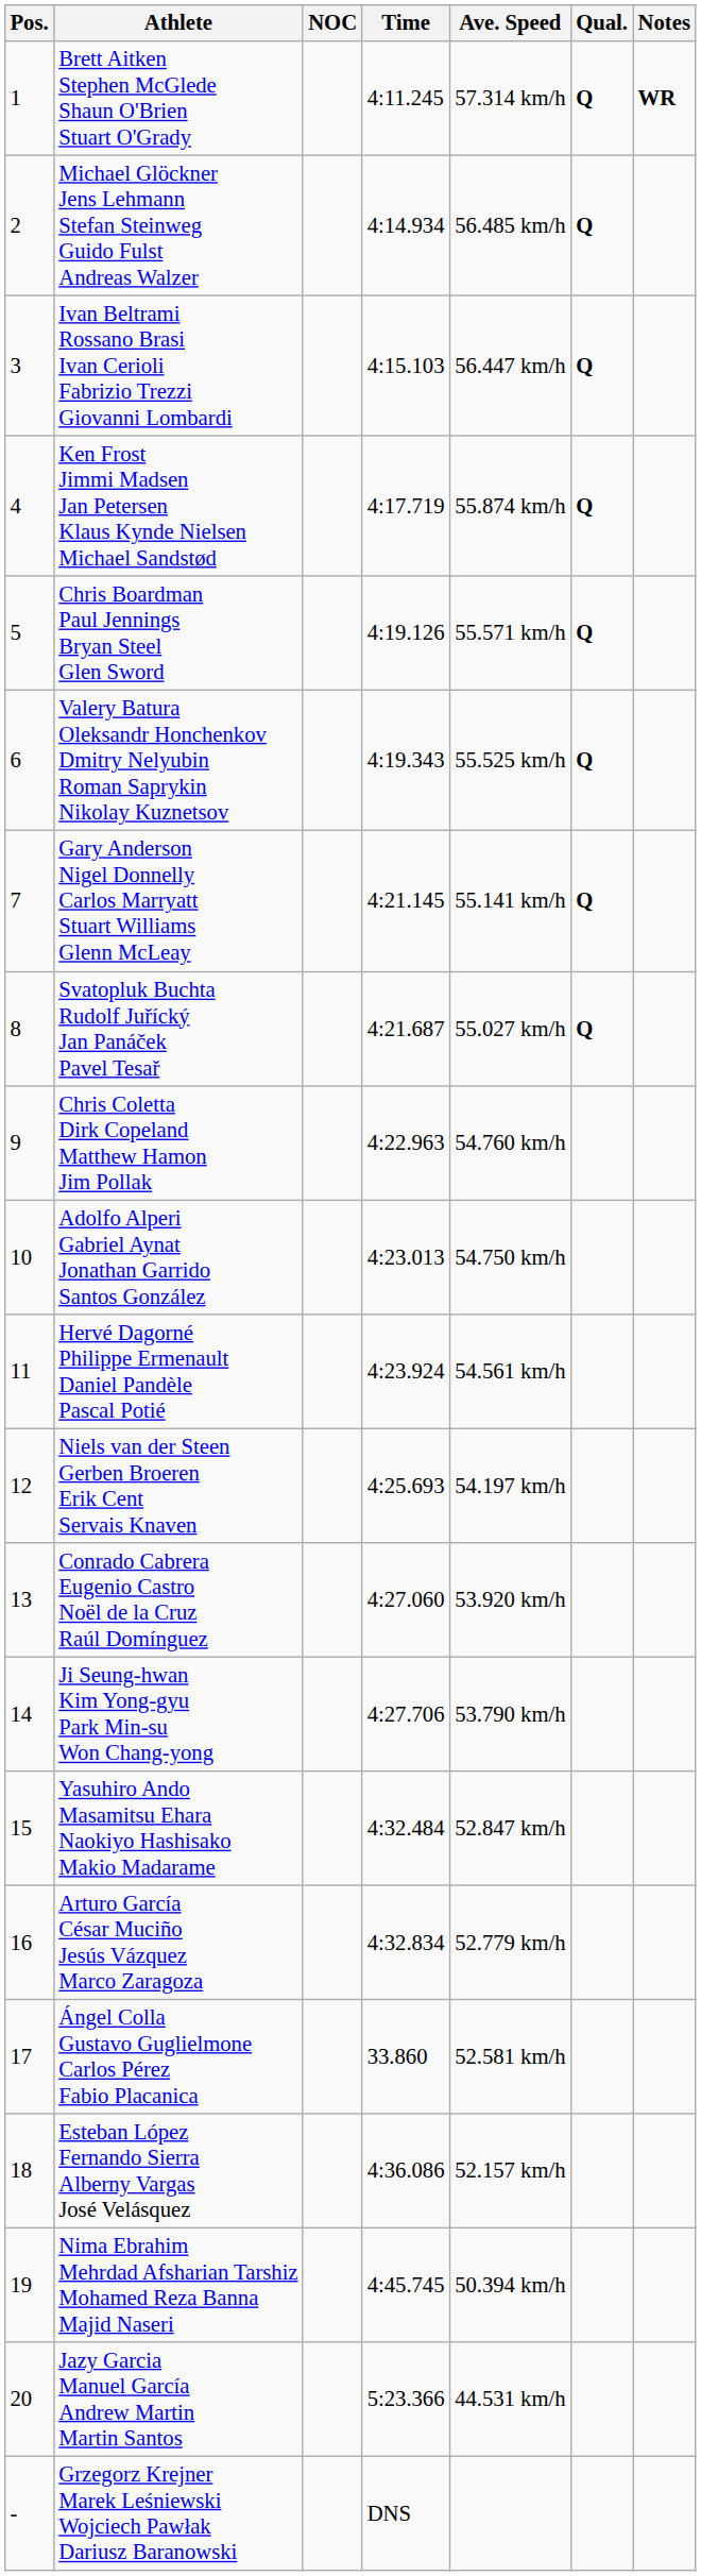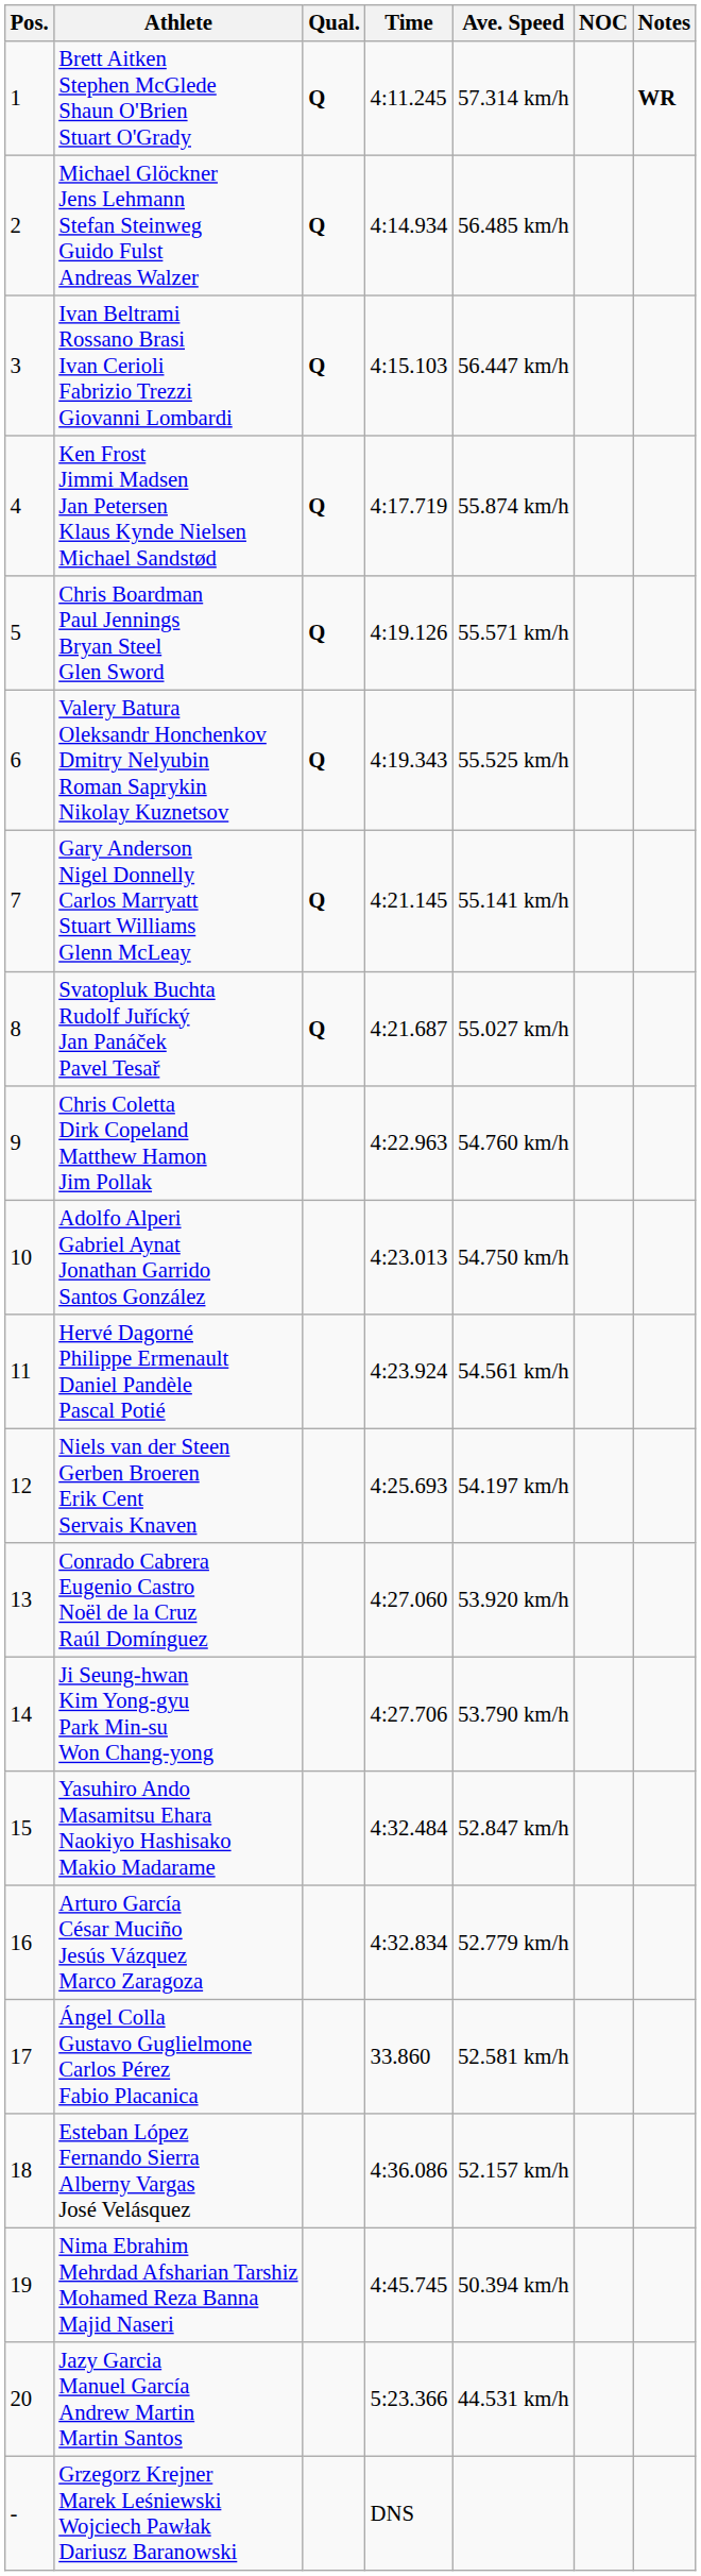 <table class="wikitable" style="font-size:95%;">
 <tr>
 <th>Pos.</th>
 <th>Athlete</th>
-<th>NOC</th>
+<th>Qual.</th>
 <th>Time</th>
 <th>Ave. Speed</th>
-<th>Qual.</th>
+<th>NOC</th>
 <th>Notes</th>
 </tr>
 <tr>
 <td>1</td>
 <td><a href='#'>Brett Aitken</a><br><a href='#'>Stephen McGlede</a><br><a href='#'>Shaun O'Brien</a><br><a href='#'>Stuart O'Grady</a><br></td>
-<td></td>
+<td><strong>Q</strong></td>
 <td>4:11.245</td>
 <td>57.314 km/h</td>
-<td><strong>Q</strong></td>
+<td></td>
 <td><strong>WR</strong></td>
 </tr>
 <tr>
 <td>2</td>
 <td><a href='#'>Michael Glöckner</a><br><a href='#'>Jens Lehmann</a><br><a href='#'>Stefan Steinweg</a><br><a href='#'>Guido Fulst</a><br><a href='#'>Andreas Walzer</a></td>
-<td></td>
+<td><strong>Q</strong></td>
 <td>4:14.934</td>
 <td>56.485 km/h</td>
-<td><strong>Q</strong></td>
+<td></td>
 <td></td>
 </tr>
 <tr>
 <td>3</td>
 <td><a href='#'>Ivan Beltrami</a><br><a href='#'>Rossano Brasi</a><br><a href='#'>Ivan Cerioli</a><br><a href='#'>Fabrizio Trezzi</a><br><a href='#'>Giovanni Lombardi</a></td>
-<td></td>
+<td><strong>Q</strong></td>
 <td>4:15.103</td>
 <td>56.447 km/h</td>
-<td><strong>Q</strong></td>
+<td></td>
 <td></td>
 </tr>
 <tr>
 <td>4</td>
 <td><a href='#'>Ken Frost</a><br><a href='#'>Jimmi Madsen</a><br><a href='#'>Jan Petersen</a><br><a href='#'>Klaus Kynde Nielsen</a><br><a href='#'>Michael Sandstød</a></td>
-<td></td>
+<td><strong>Q</strong></td>
 <td>4:17.719</td>
 <td>55.874 km/h</td>
-<td><strong>Q</strong></td>
+<td></td>
 <td></td>
 </tr>
 <tr>
 <td>5</td>
 <td><a href='#'>Chris Boardman</a><br><a href='#'>Paul Jennings</a><br><a href='#'>Bryan Steel</a><br><a href='#'>Glen Sword</a></td>
-<td></td>
+<td><strong>Q</strong></td>
 <td>4:19.126</td>
 <td>55.571 km/h</td>
-<td><strong>Q</strong></td>
+<td></td>
 <td></td>
 </tr>
 <tr>
 <td>6</td>
 <td><a href='#'>Valery Batura</a><br><a href='#'>Oleksandr Honchenkov</a><br><a href='#'>Dmitry Nelyubin</a><br><a href='#'>Roman Saprykin</a><br><a href='#'>Nikolay Kuznetsov</a></td>
-<td></td>
+<td><strong>Q</strong></td>
 <td>4:19.343</td>
 <td>55.525 km/h</td>
-<td><strong>Q</strong></td>
+<td></td>
 <td></td>
 </tr>
 <tr>
 <td>7</td>
 <td><a href='#'>Gary Anderson</a><br><a href='#'>Nigel Donnelly</a><br><a href='#'>Carlos Marryatt</a><br><a href='#'>Stuart Williams</a><br><a href='#'>Glenn McLeay</a></td>
-<td></td>
+<td><strong>Q</strong></td>
 <td>4:21.145</td>
 <td>55.141 km/h</td>
-<td><strong>Q</strong></td>
+<td></td>
 <td></td>
 </tr>
 <tr>
 <td>8</td>
 <td><a href='#'>Svatopluk Buchta</a><br><a href='#'>Rudolf Juřícký</a><br><a href='#'>Jan Panáček</a><br><a href='#'>Pavel Tesař</a></td>
-<td></td>
+<td><strong>Q</strong></td>
 <td>4:21.687</td>
 <td>55.027 km/h</td>
-<td><strong>Q</strong></td>
+<td></td>
 <td></td>
 </tr>
 <tr>
 <td>9</td>
 <td><a href='#'>Chris Coletta</a><br><a href='#'>Dirk Copeland</a><br><a href='#'>Matthew Hamon</a><br><a href='#'>Jim Pollak</a></td>
 <td></td>
 <td>4:22.963</td>
 <td>54.760 km/h</td>
 <td></td>
 <td></td>
 </tr>
 <tr>
 <td>10</td>
 <td><a href='#'>Adolfo Alperi</a><br><a href='#'>Gabriel Aynat</a><br><a href='#'>Jonathan Garrido</a><br><a href='#'>Santos González</a></td>
 <td></td>
 <td>4:23.013</td>
 <td>54.750 km/h</td>
 <td></td>
 <td></td>
 </tr>
 <tr>
 <td>11</td>
 <td><a href='#'>Hervé Dagorné</a><br><a href='#'>Philippe Ermenault</a><br><a href='#'>Daniel Pandèle</a><br><a href='#'>Pascal Potié</a></td>
 <td></td>
 <td>4:23.924</td>
 <td>54.561 km/h</td>
 <td></td>
 <td></td>
 </tr>
 <tr>
 <td>12</td>
 <td><a href='#'>Niels van der Steen</a><br><a href='#'>Gerben Broeren</a><br><a href='#'>Erik Cent</a><br><a href='#'>Servais Knaven</a></td>
 <td></td>
 <td>4:25.693</td>
 <td>54.197 km/h</td>
 <td></td>
 <td></td>
 </tr>
 <tr>
 <td>13</td>
 <td><a href='#'>Conrado Cabrera</a><br><a href='#'>Eugenio Castro</a><br><a href='#'>Noël de la Cruz</a><br><a href='#'>Raúl Domínguez</a></td>
 <td></td>
 <td>4:27.060</td>
 <td>53.920 km/h</td>
 <td></td>
 <td></td>
 </tr>
 <tr>
 <td>14</td>
 <td><a href='#'>Ji Seung-hwan</a><br><a href='#'>Kim Yong-gyu</a><br><a href='#'>Park Min-su</a><br><a href='#'>Won Chang-yong</a></td>
 <td></td>
 <td>4:27.706</td>
 <td>53.790 km/h</td>
 <td></td>
 <td></td>
 </tr>
 <tr>
 <td>15</td>
 <td><a href='#'>Yasuhiro Ando</a><br><a href='#'>Masamitsu Ehara</a><br><a href='#'>Naokiyo Hashisako</a><br><a href='#'>Makio Madarame</a></td>
 <td></td>
 <td>4:32.484</td>
 <td>52.847 km/h</td>
 <td></td>
 <td></td>
 </tr>
 <tr>
 <td>16</td>
 <td><a href='#'>Arturo García</a><br><a href='#'>César Muciño</a><br><a href='#'>Jesús Vázquez</a><br><a href='#'>Marco Zaragoza</a></td>
 <td></td>
 <td>4:32.834</td>
 <td>52.779 km/h</td>
 <td></td>
 <td></td>
 </tr>
 <tr>
 <td>17</td>
 <td><a href='#'>Ángel Colla</a><br><a href='#'>Gustavo Guglielmone</a><br><a href='#'>Carlos Pérez</a><br><a href='#'>Fabio Placanica</a></td>
 <td></td>
 <td>33.860</td>
 <td>52.581 km/h</td>
 <td></td>
 <td></td>
 </tr>
 <tr>
 <td>18</td>
 <td><a href='#'>Esteban López</a><br><a href='#'>Fernando Sierra</a><br><a href='#'>Alberny Vargas</a><br>José Velásquez</td>
 <td></td>
 <td>4:36.086</td>
 <td>52.157 km/h</td>
 <td></td>
 <td></td>
 </tr>
 <tr>
 <td>19</td>
 <td><a href='#'>Nima Ebrahim</a><br><a href='#'>Mehrdad Afsharian Tarshiz</a><br><a href='#'>Mohamed Reza Banna</a><br><a href='#'>Majid Naseri</a></td>
 <td></td>
 <td>4:45.745</td>
 <td>50.394 km/h</td>
 <td></td>
 <td></td>
 </tr>
 <tr>
 <td>20</td>
 <td><a href='#'>Jazy Garcia</a><br><a href='#'>Manuel García</a><br><a href='#'>Andrew Martin</a><br><a href='#'>Martin Santos</a></td>
 <td></td>
 <td>5:23.366</td>
 <td>44.531 km/h</td>
 <td></td>
 <td></td>
 </tr>
 <tr>
 <td>-</td>
 <td><a href='#'>Grzegorz Krejner</a><br><a href='#'>Marek Leśniewski</a><br><a href='#'>Wojciech Pawłak</a><br><a href='#'>Dariusz Baranowski</a></td>
 <td></td>
 <td>DNS</td>
 <td></td>
 <td></td>
 <td></td>
 </tr>
 </table>
